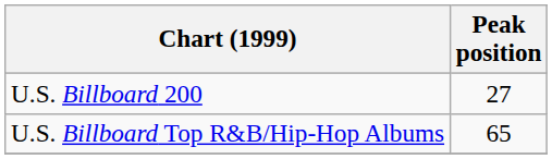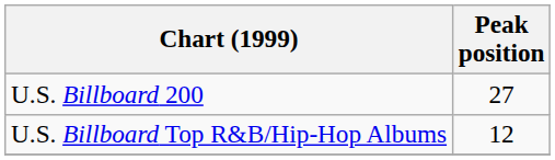 <table class="wikitable sortable">
 <tr>
 <th align="left">Chart (1999)</th>
 <th align="left">Peak<br>position</th>
 </tr>
 <tr>
 <td align="left">U.S. <a href='#'><em>Billboard</em> 200</a></td>
 <td align="center">27</td>
 </tr>
 <tr>
 <td align="left">U.S. <a href='#'><em>Billboard</em> Top R&B/Hip-Hop Albums</a></td>
-<td align="center">65</td>
+<td align="center">12</td>
 </tr>
 <tr>
 </tr>
 </table>
